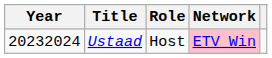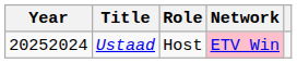 <table class="wikitable sortable">
 <tr>
 <th>Year</th>
 <th>Title</th>
 <th>Role</th>
 <th>Network</th>
 <th class="unsortable"></th>
 </tr>
 <tr>
-<td>20232024</td>
+<td>20252024</td>
 <td><a href='#'><em>Ustaad</em></a></td>
 <td>Host</td>
 <td style="background: pink;"><a href='#'>ETV Win</a></td>
 <td></td>
 </tr>
 </table>
